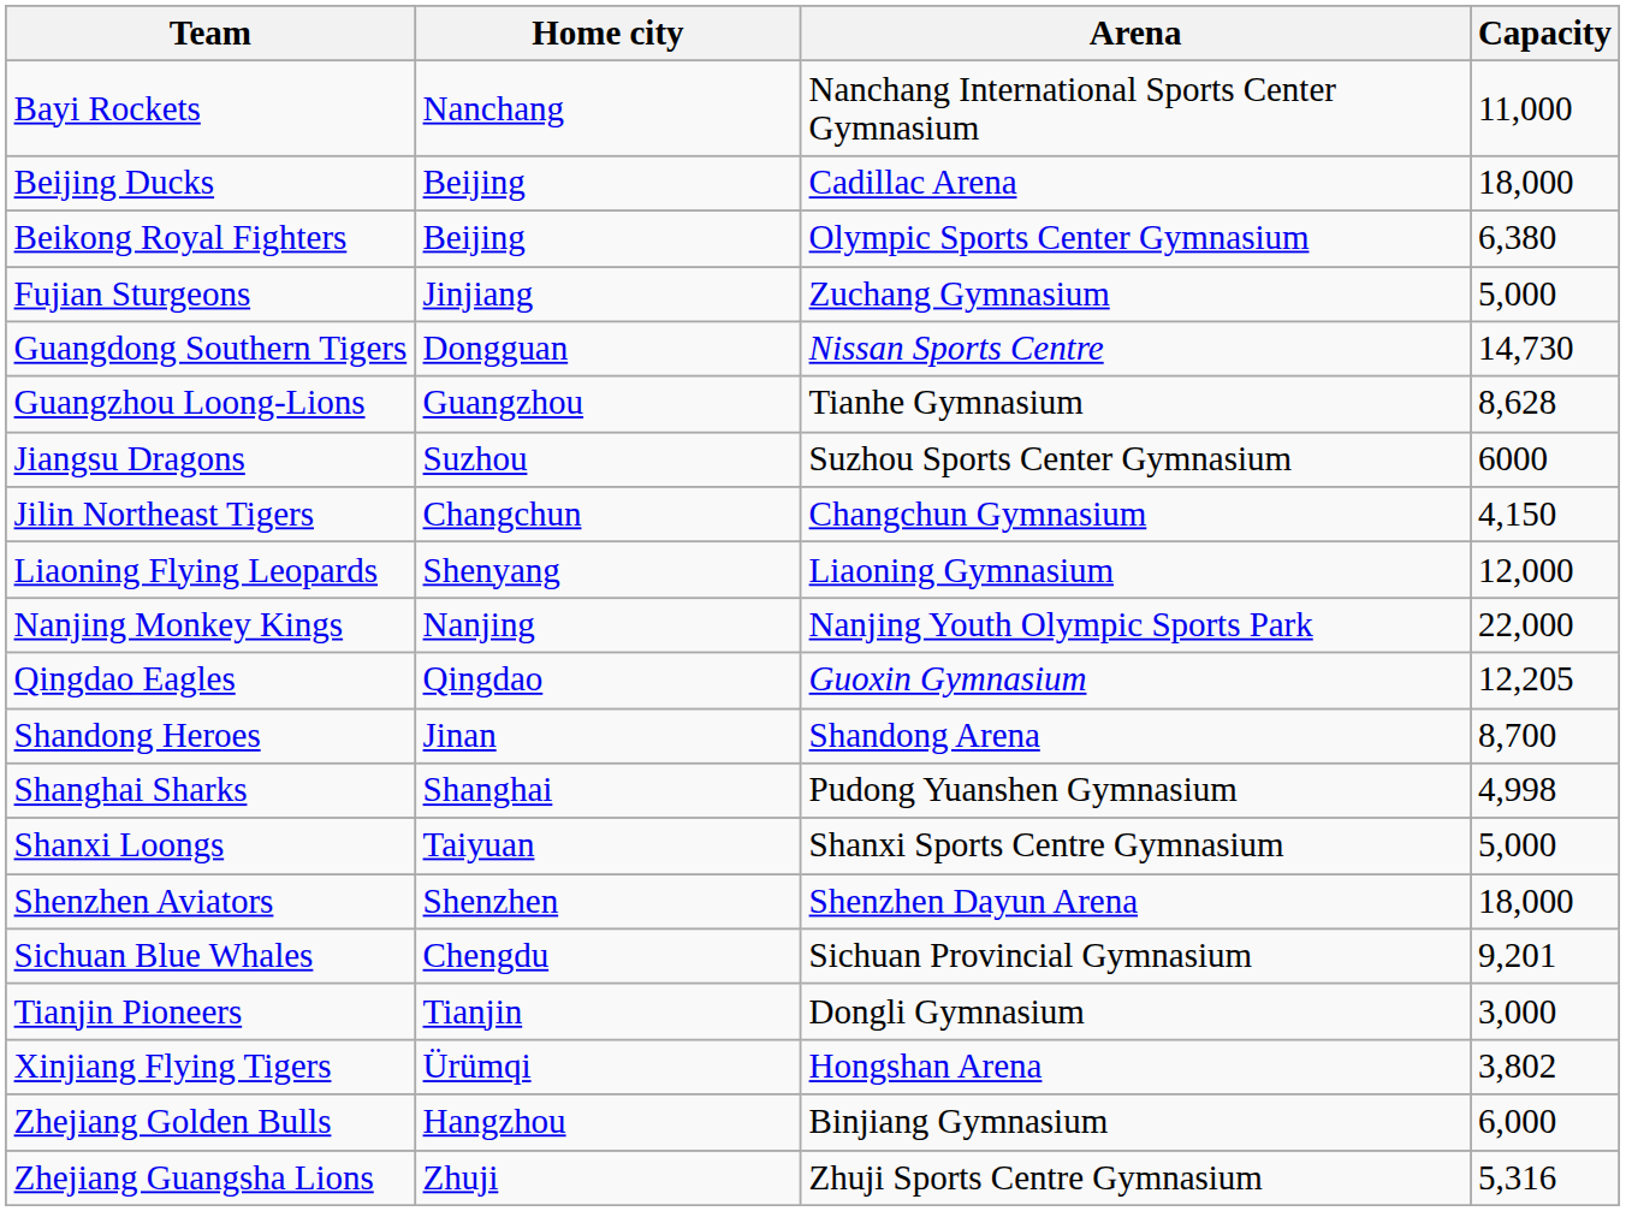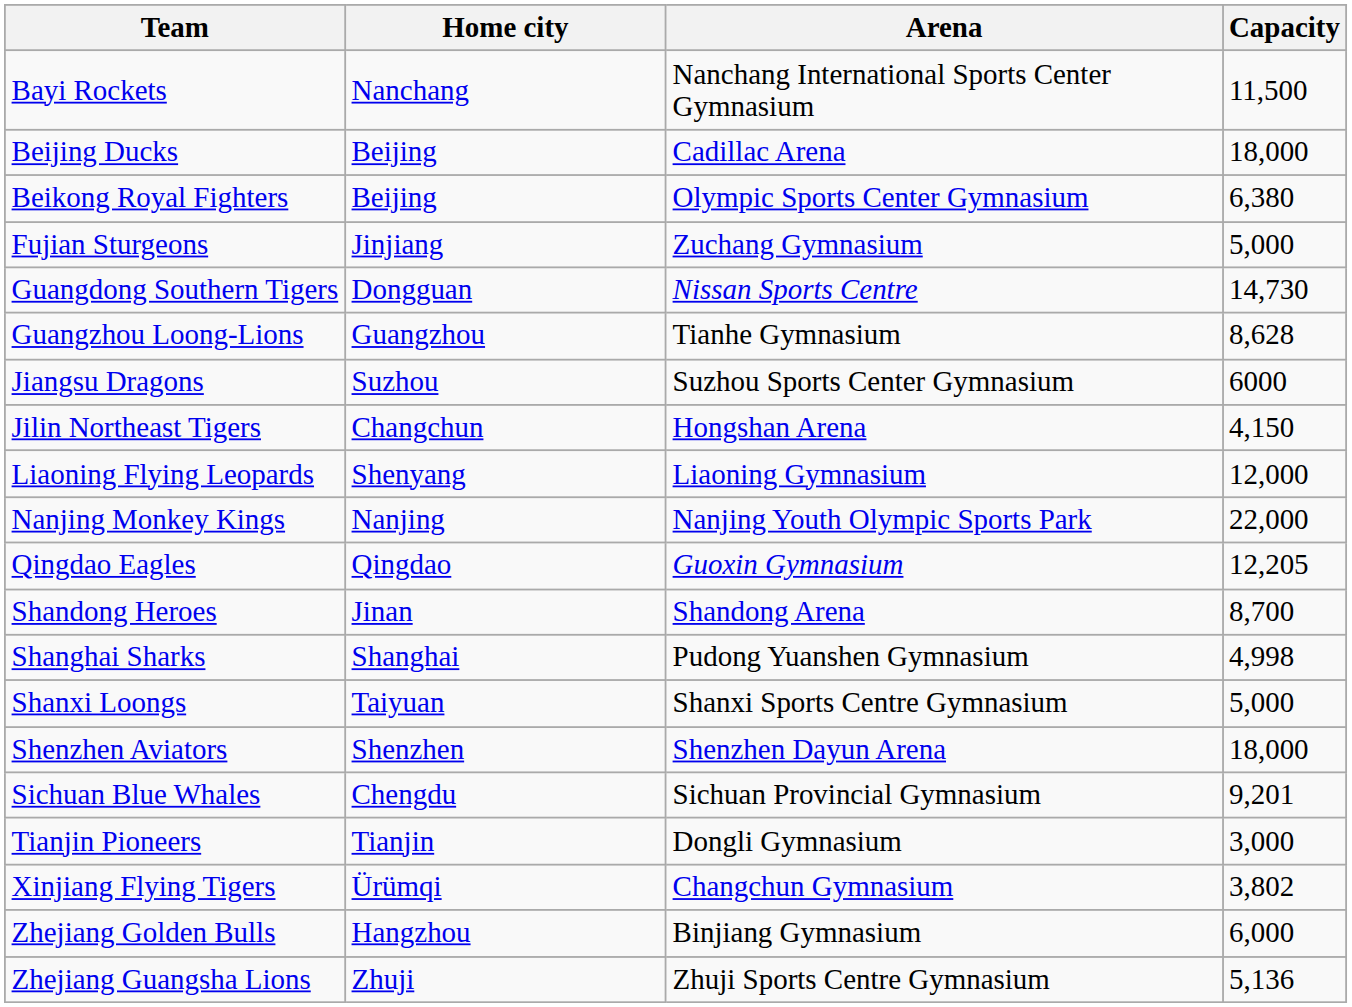 <table class="wikitable sortable">
 <tr>
 <th>Team</th>
 <th width=170>Home city</th>
 <th width=300>Arena</th>
 <th>Capacity</th>
 </tr>
 <tr>
 <td><a href='#'>Bayi Rockets</a></td>
 <td><a href='#'>Nanchang</a></td>
 <td>Nanchang International Sports Center Gymnasium</td>
-<td>11,000</td>
+<td>11,500</td>
 </tr>
 <tr>
 <td><a href='#'>Beijing Ducks</a></td>
 <td><a href='#'>Beijing</a></td>
 <td><a href='#'>Cadillac Arena</a></td>
 <td>18,000</td>
 </tr>
 <tr>
 <td><a href='#'>Beikong Royal Fighters</a></td>
 <td><a href='#'>Beijing</a></td>
 <td><a href='#'>Olympic Sports Center Gymnasium</a></td>
 <td>6,380</td>
 </tr>
 <tr>
 <td><a href='#'>Fujian Sturgeons</a></td>
 <td><a href='#'>Jinjiang</a></td>
 <td><a href='#'>Zuchang Gymnasium</a></td>
 <td>5,000</td>
 </tr>
 <tr>
 <td><a href='#'>Guangdong Southern Tigers</a></td>
 <td><a href='#'>Dongguan</a></td>
 <td><em><a href='#'>Nissan Sports Centre</a></em></td>
 <td>14,730</td>
 </tr>
 <tr>
 <td><a href='#'>Guangzhou Loong-Lions</a></td>
 <td><a href='#'>Guangzhou</a></td>
 <td>Tianhe Gymnasium</td>
 <td>8,628</td>
 </tr>
 <tr>
 <td><a href='#'>Jiangsu Dragons</a></td>
 <td><a href='#'>Suzhou</a></td>
 <td>Suzhou Sports Center Gymnasium</td>
 <td>6000</td>
 </tr>
 <tr>
 <td><a href='#'>Jilin Northeast Tigers</a></td>
 <td><a href='#'>Changchun</a></td>
-<td><a href='#'>Changchun Gymnasium</a></td>
+<td><a href='#'>Hongshan Arena</a></td>
 <td>4,150</td>
 </tr>
 <tr>
 <td><a href='#'>Liaoning Flying Leopards</a></td>
 <td><a href='#'>Shenyang</a></td>
 <td><a href='#'>Liaoning Gymnasium</a></td>
 <td>12,000</td>
 </tr>
 <tr>
 <td><a href='#'>Nanjing Monkey Kings</a></td>
 <td><a href='#'>Nanjing</a></td>
 <td><a href='#'>Nanjing Youth Olympic Sports Park</a></td>
 <td>22,000</td>
 </tr>
 <tr>
 <td><a href='#'>Qingdao Eagles</a></td>
 <td><a href='#'>Qingdao</a></td>
 <td><em><a href='#'>Guoxin Gymnasium</a></em></td>
 <td>12,205</td>
 </tr>
 <tr>
 <td><a href='#'>Shandong Heroes</a></td>
 <td><a href='#'>Jinan</a></td>
 <td><a href='#'>Shandong Arena</a></td>
 <td>8,700</td>
 </tr>
 <tr>
 <td><a href='#'>Shanghai Sharks</a></td>
 <td><a href='#'>Shanghai</a></td>
 <td>Pudong Yuanshen Gymnasium</td>
 <td>4,998</td>
 </tr>
 <tr>
 <td><a href='#'>Shanxi Loongs</a></td>
 <td><a href='#'>Taiyuan</a></td>
 <td>Shanxi Sports Centre Gymnasium</td>
 <td>5,000</td>
 </tr>
 <tr>
 <td><a href='#'>Shenzhen Aviators</a></td>
 <td><a href='#'>Shenzhen</a></td>
 <td><a href='#'>Shenzhen Dayun Arena</a></td>
 <td>18,000</td>
 </tr>
 <tr>
 <td><a href='#'>Sichuan Blue Whales</a></td>
 <td><a href='#'>Chengdu</a></td>
 <td>Sichuan Provincial Gymnasium</td>
 <td>9,201</td>
 </tr>
 <tr>
 <td><a href='#'>Tianjin Pioneers</a></td>
 <td><a href='#'>Tianjin</a></td>
 <td>Dongli Gymnasium</td>
 <td>3,000</td>
 </tr>
 <tr>
 <td><a href='#'>Xinjiang Flying Tigers</a></td>
 <td><a href='#'>Ürümqi</a></td>
-<td><a href='#'>Hongshan Arena</a></td>
+<td><a href='#'>Changchun Gymnasium</a></td>
 <td>3,802</td>
 </tr>
 <tr>
 <td><a href='#'>Zhejiang Golden Bulls</a></td>
 <td><a href='#'>Hangzhou</a></td>
 <td>Binjiang Gymnasium</td>
 <td>6,000</td>
 </tr>
 <tr>
 <td><a href='#'>Zhejiang Guangsha Lions</a></td>
 <td><a href='#'>Zhuji</a></td>
 <td>Zhuji Sports Centre Gymnasium</td>
-<td>5,316</td>
+<td>5,136</td>
 </tr>
 </table>
